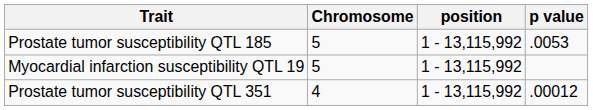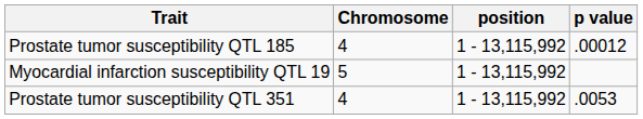 <table class="wikitable">
 <tr>
 <th>Trait</th>
 <th>Chromosome</th>
 <th>position</th>
 <th>p value</th>
 </tr>
 <tr>
 <td>Prostate tumor susceptibility QTL 185</td>
-<td>5</td>
+<td>4</td>
 <td>1 - 13,115,992</td>
-<td>.0053</td>
+<td>.00012</td>
 </tr>
 <tr>
 <td>Myocardial infarction susceptibility QTL 19</td>
 <td>5</td>
 <td>1 - 13,115,992</td>
 <td></td>
 </tr>
 <tr>
 <td>Prostate tumor susceptibility QTL 351</td>
 <td>4</td>
 <td>1 - 13,115,992</td>
-<td>.00012</td>
+<td>.0053</td>
 </tr>
 </table>
